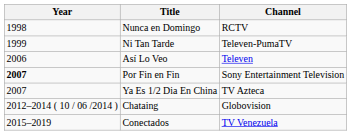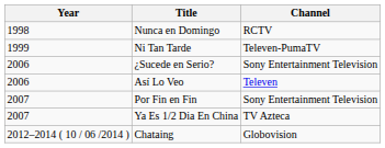 <table class="wikitable">
 <tr>
 <th>Year</th>
 <th>Title</th>
 <th>Channel</th>
 </tr>
 <tr>
 <td>1998</td>
 <td>Nunca en Domingo</td>
 <td>RCTV</td>
 </tr>
 <tr>
 <td>1999</td>
 <td>Ni Tan Tarde</td>
 <td>Televen-PumaTV</td>
 </tr>
 <tr>
 <td>2006</td>
+<td>¿Sucede en Serio?</td>
+<td>Sony Entertainment Television</td>
+</tr>
+<tr>
+<td>2006</td>
 <td>Así Lo Veo</td>
 <td><a href='#'>Televen</a></td>
 </tr>
 <tr>
-<td><strong>2007</strong></td>
+<td>2007</td>
 <td>Por Fin en Fin</td>
 <td>Sony Entertainment Television</td>
 </tr>
 <tr>
 <td>2007</td>
 <td>Ya Es 1/2 Dia En China</td>
 <td>TV Azteca</td>
 </tr>
 <tr>
 <td>2012–2014 ( 10 / 06 /2014 )</td>
 <td>Chataing</td>
 <td>Globovision</td>
 </tr>
-<tr>
-<td>2015–2019</td>
-<td>Conectados</td>
-<td><a href='#'>TV Venezuela</a></td>
-</tr>
 </table>
